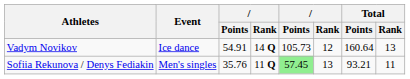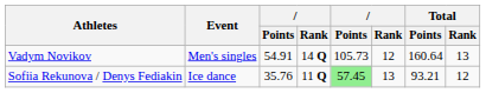 <table class="wikitable" style="font-size:90%">
 <tr>
 <th rowspan="2">Athletes</th>
 <th rowspan="2">Event</th>
 <th colspan="2">/</th>
 <th colspan="2">/</th>
 <th colspan="2">Total</th>
 </tr>
 <tr style="font-size:95%">
 <th>Points</th>
 <th>Rank</th>
 <th>Points</th>
 <th>Rank</th>
 <th>Points</th>
 <th>Rank</th>
 </tr>
 <tr align=center>
 <td align=left><a href='#'>Vadym Novikov</a></td>
-<td align=left><a href='#'>Ice dance</a></td>
+<td align=left><a href='#'>Men's singles</a></td>
 <td>54.91</td>
 <td>14 <strong>Q</strong></td>
 <td>105.73</td>
 <td>12</td>
 <td>160.64</td>
 <td>13</td>
 </tr>
 <tr align=center>
 <td align=left><a href='#'>Sofiia Rekunova</a> / <a href='#'>Denys Fediakin</a></td>
-<td align=left><a href='#'>Men's singles</a></td>
+<td align=left><a href='#'>Ice dance</a></td>
 <td>35.76</td>
 <td>11 <strong>Q</strong></td>
 <td style="background: lightgreen;">57.45</td>
 <td>13</td>
 <td>93.21</td>
-<td>11</td>
+<td>12</td>
 </tr>
 </table>
